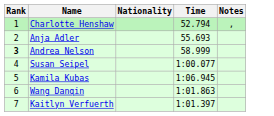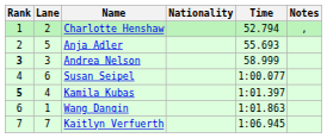 <table class="wikitable" style="text-align:center;">
 <tr>
 <th>Rank</th>
+<th>Lane</th>
 <th>Name</th>
 <th>Nationality</th>
 <th>Time</th>
 <th>Notes</th>
 </tr>
 <tr bgcolor=bbf3bb>
 <td>1</td>
+<td>2</td>
 <td align=left><a href='#'>Charlotte Henshaw</a></td>
 <td align=left></td>
 <td>52.794</td>
 <td>, </td>
 </tr>
 <tr bgcolor=ddffdd>
 <td>2</td>
+<td>5</td>
 <td align=left><a href='#'>Anja Adler</a></td>
 <td align=left></td>
 <td>55.693</td>
 <td></td>
 </tr>
 <tr bgcolor=ddffdd>
 <td><strong>3</strong></td>
+<td>3</td>
 <td align=left><a href='#'>Andrea Nelson</a></td>
 <td align=left></td>
 <td>58.999</td>
 <td></td>
 </tr>
 <tr bgcolor=ddffdd>
 <td>4</td>
+<td>6</td>
 <td align=left><a href='#'>Susan Seipel</a></td>
 <td align=left></td>
 <td>1:00.077</td>
 <td></td>
 </tr>
 <tr bgcolor=ddffdd>
-<td>5</td>
+<td><strong>5</strong></td>
+<td>4</td>
 <td align=left><a href='#'>Kamila Kubas</a></td>
 <td align=left></td>
-<td>1:06.945</td>
+<td>1:01.397</td>
 <td></td>
 </tr>
 <tr bgcolor=ddffdd>
 <td>6</td>
+<td>1</td>
 <td align=left><a href='#'>Wang Danqin</a></td>
 <td align=left></td>
 <td>1:01.863</td>
 <td></td>
 </tr>
 <tr bgcolor=ddffdd>
 <td>7</td>
+<td>7</td>
 <td align=left><a href='#'>Kaitlyn Verfuerth</a></td>
 <td align=left></td>
-<td>1:01.397</td>
+<td>1:06.945</td>
 <td></td>
 </tr>
 </table>
